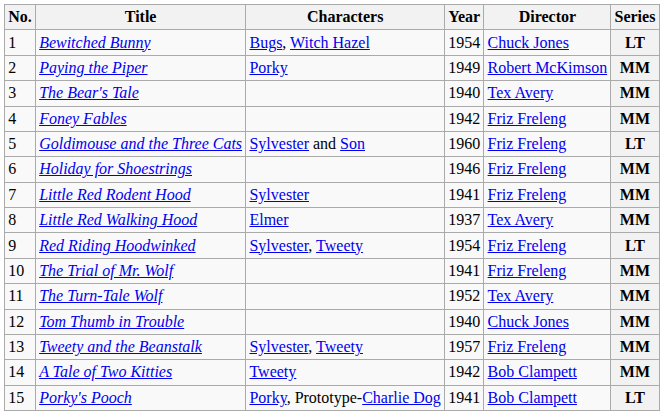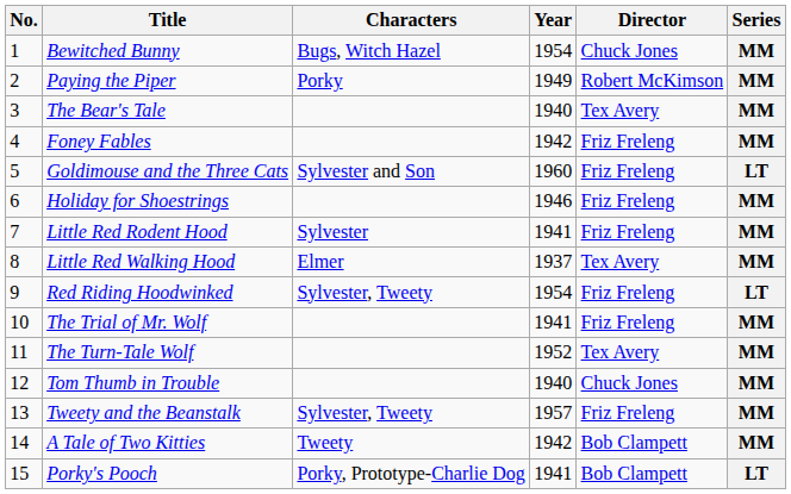 <table class="wikitable sortable">
 <tr>
 <th>No.</th>
 <th>Title</th>
 <th>Characters</th>
 <th>Year</th>
 <th>Director</th>
 <th>Series</th>
 </tr>
 <tr>
 <td>1</td>
 <td><em><a href='#'>Bewitched Bunny</a></em></td>
 <td><a href='#'>Bugs</a>, <a href='#'>Witch Hazel</a></td>
 <td>1954</td>
 <td><a href='#'>Chuck Jones</a></td>
-<th>LT</th>
+<th>MM</th>
 </tr>
 <tr>
 <td>2</td>
 <td><em><a href='#'>Paying the Piper</a></em></td>
 <td><a href='#'>Porky</a></td>
 <td>1949</td>
 <td><a href='#'>Robert McKimson</a></td>
 <th>MM</th>
 </tr>
 <tr>
 <td>3</td>
 <td><em><a href='#'>The Bear's Tale</a></em></td>
 <td></td>
 <td>1940</td>
 <td><a href='#'>Tex Avery</a></td>
 <th>MM</th>
 </tr>
 <tr>
 <td>4</td>
 <td><em><a href='#'>Foney Fables</a></em></td>
 <td></td>
 <td>1942</td>
 <td><a href='#'>Friz Freleng</a></td>
 <th>MM</th>
 </tr>
 <tr>
 <td>5</td>
 <td><em><a href='#'>Goldimouse and the Three Cats</a></em></td>
 <td><a href='#'>Sylvester</a> and <a href='#'>Son</a></td>
 <td>1960</td>
 <td><a href='#'>Friz Freleng</a></td>
 <th>LT</th>
 </tr>
 <tr>
 <td>6</td>
 <td><em><a href='#'>Holiday for Shoestrings</a></em></td>
 <td></td>
 <td>1946</td>
 <td><a href='#'>Friz Freleng</a></td>
 <th>MM</th>
 </tr>
 <tr>
 <td>7</td>
 <td><em><a href='#'>Little Red Rodent Hood</a></em></td>
 <td><a href='#'>Sylvester</a></td>
 <td>1941</td>
 <td><a href='#'>Friz Freleng</a></td>
 <th>MM</th>
 </tr>
 <tr>
 <td>8</td>
 <td><em><a href='#'>Little Red Walking Hood</a></em></td>
 <td><a href='#'>Elmer</a></td>
 <td>1937</td>
 <td><a href='#'>Tex Avery</a></td>
 <th>MM</th>
 </tr>
 <tr>
 <td>9</td>
 <td><em><a href='#'>Red Riding Hoodwinked</a></em></td>
 <td><a href='#'>Sylvester</a>, <a href='#'>Tweety</a></td>
 <td>1954</td>
 <td><a href='#'>Friz Freleng</a></td>
 <th>LT</th>
 </tr>
 <tr>
 <td>10</td>
 <td><em><a href='#'>The Trial of Mr. Wolf</a></em></td>
 <td></td>
 <td>1941</td>
 <td><a href='#'>Friz Freleng</a></td>
 <th>MM</th>
 </tr>
 <tr>
 <td>11</td>
 <td><em><a href='#'>The Turn-Tale Wolf</a></em></td>
 <td></td>
 <td>1952</td>
 <td><a href='#'>Tex Avery</a></td>
 <th>MM</th>
 </tr>
 <tr>
 <td>12</td>
 <td><em><a href='#'>Tom Thumb in Trouble</a></em></td>
 <td></td>
 <td>1940</td>
 <td><a href='#'>Chuck Jones</a></td>
 <th>MM</th>
 </tr>
 <tr>
 <td>13</td>
 <td><em><a href='#'>Tweety and the Beanstalk</a></em></td>
 <td><a href='#'>Sylvester</a>, <a href='#'>Tweety</a></td>
 <td>1957</td>
 <td><a href='#'>Friz Freleng</a></td>
 <th>MM</th>
 </tr>
 <tr>
 <td>14</td>
 <td><em><a href='#'>A Tale of Two Kitties</a></em></td>
 <td><a href='#'>Tweety</a></td>
 <td>1942</td>
 <td><a href='#'>Bob Clampett</a></td>
 <th>MM</th>
 </tr>
 <tr>
 <td>15</td>
 <td><em><a href='#'>Porky's Pooch</a></em></td>
 <td><a href='#'>Porky</a>, Prototype-<a href='#'>Charlie Dog</a></td>
 <td>1941</td>
 <td><a href='#'>Bob Clampett</a></td>
 <th>LT</th>
 </tr>
 </table>
